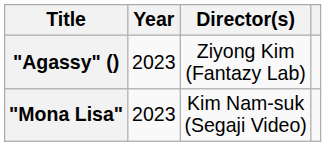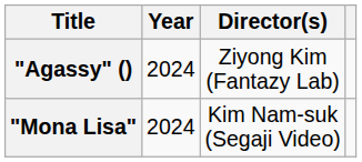 <table class="wikitable plainrowheaders" style="text-align:center; table-layout:fixed; margin-right:0">
 <tr>
 <th scope="col">Title</th>
 <th scope="col">Year</th>
 <th scope="col">Director(s)</th>
 <th scope="col"></th>
 </tr>
 <tr>
 <th scope="row">"Agassy" ()</th>
-<td>2023</td>
+<td>2024</td>
 <td>Ziyong Kim<br>(Fantazy Lab)</td>
 <td></td>
 </tr>
 <tr>
 <th scope="row">"Mona Lisa"</th>
-<td>2023</td>
+<td>2024</td>
 <td>Kim Nam-suk<br>(Segaji Video)</td>
 <td></td>
 </tr>
 </table>
